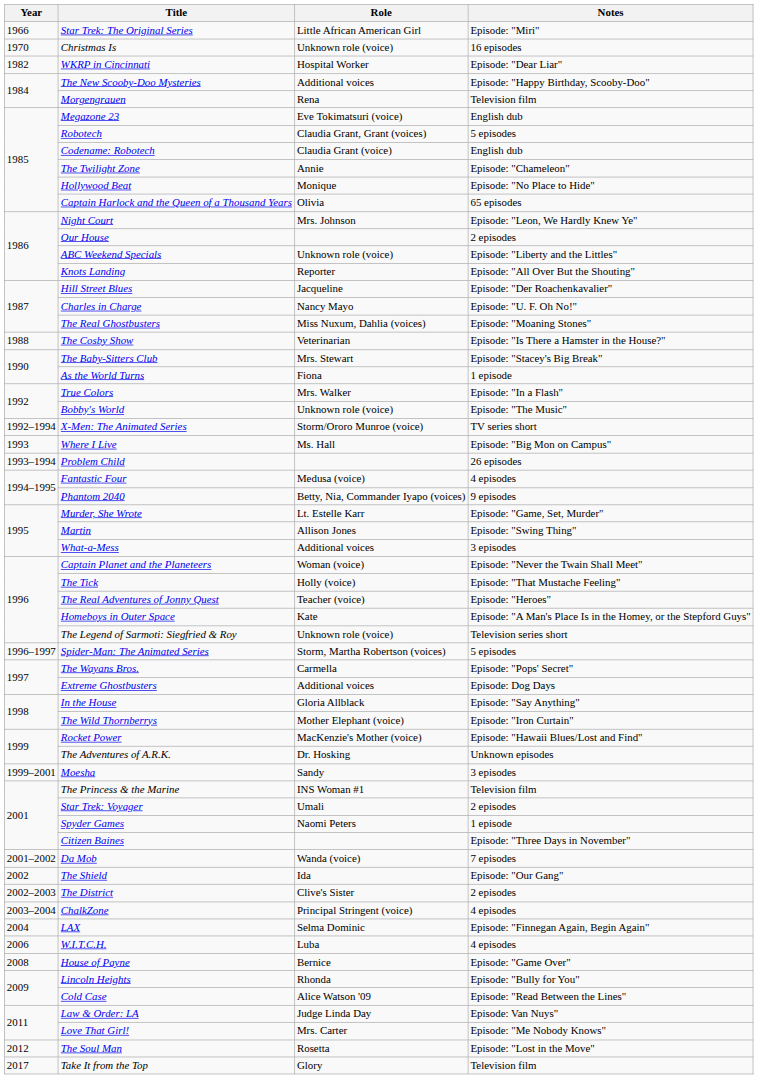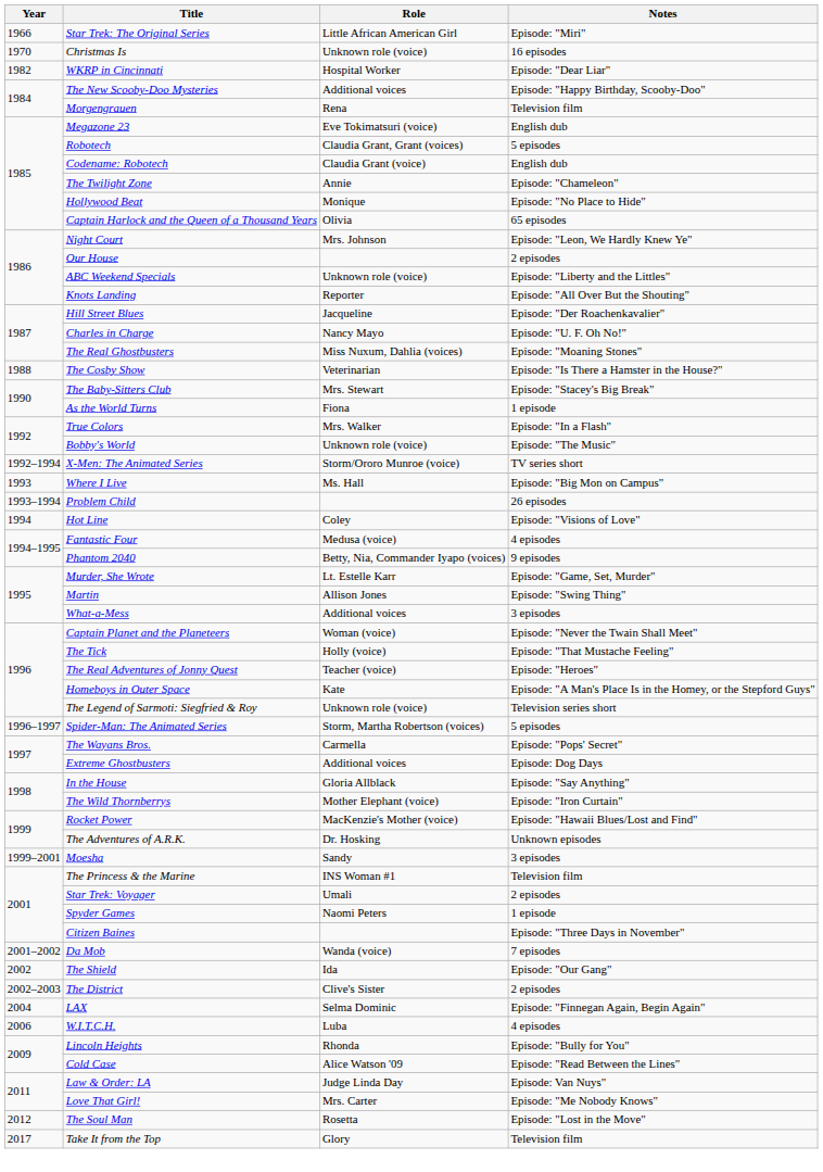 <table class="wikitable sortable">
 <tr>
 <th>Year</th>
 <th>Title</th>
 <th>Role</th>
 <th class="unsortable">Notes</th>
 </tr>
 <tr>
 <td>1966</td>
 <td><em><a href='#'>Star Trek: The Original Series</a></em></td>
 <td>Little African American Girl</td>
 <td>Episode: "Miri"</td>
 </tr>
 <tr>
 <td>1970</td>
 <td><em>Christmas Is</em></td>
 <td>Unknown role (voice)</td>
 <td>16 episodes</td>
 </tr>
 <tr>
 <td>1982</td>
 <td><em><a href='#'>WKRP in Cincinnati</a></em></td>
 <td>Hospital Worker</td>
 <td>Episode: "Dear Liar"</td>
 </tr>
 <tr>
 <td rowspan="2">1984</td>
 <td><em><a href='#'>The New Scooby-Doo Mysteries</a></em></td>
 <td>Additional voices</td>
 <td>Episode: "Happy Birthday, Scooby-Doo"</td>
 </tr>
 <tr>
 <td><em><a href='#'>Morgengrauen</a></em></td>
 <td>Rena</td>
 <td>Television film</td>
 </tr>
 <tr>
 <td rowspan="6">1985</td>
 <td><em><a href='#'>Megazone 23</a></em></td>
 <td>Eve Tokimatsuri (voice)</td>
 <td>English dub</td>
 </tr>
 <tr>
 <td><em><a href='#'>Robotech</a></em></td>
 <td>Claudia Grant, Grant (voices)</td>
 <td>5 episodes</td>
 </tr>
 <tr>
 <td><em><a href='#'>Codename: Robotech</a></em></td>
 <td>Claudia Grant (voice)</td>
 <td>English dub</td>
 </tr>
 <tr>
 <td><em><a href='#'>The Twilight Zone</a></em></td>
 <td>Annie</td>
 <td>Episode: "Chameleon"</td>
 </tr>
 <tr>
 <td><em><a href='#'>Hollywood Beat</a></em></td>
 <td>Monique</td>
 <td>Episode: "No Place to Hide"</td>
 </tr>
 <tr>
 <td><em><a href='#'>Captain Harlock and the Queen of a Thousand Years</a></em></td>
 <td>Olivia</td>
 <td>65 episodes</td>
 </tr>
 <tr>
 <td rowspan="4">1986</td>
 <td><em><a href='#'>Night Court</a></em></td>
 <td>Mrs. Johnson</td>
 <td>Episode: "Leon, We Hardly Knew Ye"</td>
 </tr>
 <tr>
 <td><em><a href='#'>Our House</a></em></td>
 <td></td>
 <td>2 episodes</td>
 </tr>
 <tr>
 <td><em><a href='#'>ABC Weekend Specials</a></em></td>
 <td>Unknown role (voice)</td>
 <td>Episode: "Liberty and the Littles"</td>
 </tr>
 <tr>
 <td><em><a href='#'>Knots Landing</a></em></td>
 <td>Reporter</td>
 <td>Episode: "All Over But the Shouting"</td>
 </tr>
 <tr>
 <td rowspan="3">1987</td>
 <td><em><a href='#'>Hill Street Blues</a></em></td>
 <td>Jacqueline</td>
 <td>Episode: "Der Roachenkavalier"</td>
 </tr>
 <tr>
 <td><em><a href='#'>Charles in Charge</a></em></td>
 <td>Nancy Mayo</td>
 <td>Episode: "U. F. Oh No!"</td>
 </tr>
 <tr>
 <td><em><a href='#'>The Real Ghostbusters</a></em></td>
 <td>Miss Nuxum, Dahlia (voices)</td>
 <td>Episode: "Moaning Stones"</td>
 </tr>
 <tr>
 <td>1988</td>
 <td><em><a href='#'>The Cosby Show</a></em></td>
 <td>Veterinarian</td>
 <td>Episode: "Is There a Hamster in the House?"</td>
 </tr>
 <tr>
 <td rowspan="2">1990</td>
 <td><em><a href='#'>The Baby-Sitters Club</a></em></td>
 <td>Mrs. Stewart</td>
 <td>Episode: "Stacey's Big Break"</td>
 </tr>
 <tr>
 <td><em><a href='#'>As the World Turns</a></em></td>
 <td>Fiona</td>
 <td>1 episode</td>
 </tr>
 <tr>
 <td rowspan="2">1992</td>
 <td><em><a href='#'>True Colors</a></em></td>
 <td>Mrs. Walker</td>
 <td>Episode: "In a Flash"</td>
 </tr>
 <tr>
 <td><em><a href='#'>Bobby's World</a></em></td>
 <td>Unknown role (voice)</td>
 <td>Episode: "The Music"</td>
 </tr>
 <tr>
 <td>1992–1994</td>
 <td><em><a href='#'>X-Men: The Animated Series</a></em></td>
 <td>Storm/Ororo Munroe (voice)</td>
 <td>TV series short</td>
 </tr>
 <tr>
 <td>1993</td>
 <td><em><a href='#'>Where I Live</a></em></td>
 <td>Ms. Hall</td>
 <td>Episode: "Big Mon on Campus"</td>
 </tr>
 <tr>
 <td>1993–1994</td>
 <td><em><a href='#'>Problem Child</a></em></td>
 <td></td>
 <td>26 episodes</td>
 </tr>
 <tr>
+<td>1994</td>
+<td><em><a href='#'>Hot Line</a></em></td>
+<td>Coley</td>
+<td>Episode: "Visions of Love"</td>
+</tr>
+<tr>
 <td rowspan="2">1994–1995</td>
 <td><em><a href='#'>Fantastic Four</a></em></td>
 <td>Medusa (voice)</td>
 <td>4 episodes</td>
 </tr>
 <tr>
 <td><em><a href='#'>Phantom 2040</a></em></td>
 <td>Betty, Nia, Commander Iyapo (voices)</td>
 <td>9 episodes</td>
 </tr>
 <tr>
 <td rowspan="3">1995</td>
 <td><em><a href='#'>Murder, She Wrote</a></em></td>
 <td>Lt. Estelle Karr</td>
 <td>Episode: "Game, Set, Murder"</td>
 </tr>
 <tr>
 <td><em><a href='#'>Martin</a></em></td>
 <td>Allison Jones</td>
 <td>Episode: "Swing Thing"</td>
 </tr>
 <tr>
 <td><em><a href='#'>What-a-Mess</a></em></td>
 <td>Additional voices</td>
 <td>3 episodes</td>
 </tr>
 <tr>
 <td rowspan="5">1996</td>
 <td><em><a href='#'>Captain Planet and the Planeteers</a></em></td>
 <td>Woman (voice)</td>
 <td>Episode: "Never the Twain Shall Meet"</td>
 </tr>
 <tr>
 <td><em><a href='#'>The Tick</a></em></td>
 <td>Holly (voice)</td>
 <td>Episode: "That Mustache Feeling"</td>
 </tr>
 <tr>
 <td><em><a href='#'>The Real Adventures of Jonny Quest</a></em></td>
 <td>Teacher (voice)</td>
 <td>Episode: "Heroes"</td>
 </tr>
 <tr>
 <td><em><a href='#'>Homeboys in Outer Space</a></em></td>
 <td>Kate</td>
 <td>Episode: "A Man's Place Is in the Homey, or the Stepford Guys"</td>
 </tr>
 <tr>
 <td><em>The Legend of Sarmoti: Siegfried & Roy</em></td>
 <td>Unknown role (voice)</td>
 <td>Television series short</td>
 </tr>
 <tr>
 <td>1996–1997</td>
 <td><em><a href='#'>Spider-Man: The Animated Series</a></em></td>
 <td>Storm, Martha Robertson (voices)</td>
 <td>5 episodes</td>
 </tr>
 <tr>
 <td rowspan="2">1997</td>
 <td><em><a href='#'>The Wayans Bros.</a></em></td>
 <td>Carmella</td>
 <td>Episode: "Pops' Secret"</td>
 </tr>
 <tr>
 <td><em><a href='#'>Extreme Ghostbusters</a></em></td>
 <td>Additional voices</td>
 <td>Episode: Dog Days</td>
 </tr>
 <tr>
 <td rowspan="2">1998</td>
 <td><em><a href='#'>In the House</a></em></td>
 <td>Gloria Allblack</td>
 <td>Episode: "Say Anything"</td>
 </tr>
 <tr>
 <td><em><a href='#'>The Wild Thornberrys</a></em></td>
 <td>Mother Elephant (voice)</td>
 <td>Episode: "Iron Curtain"</td>
 </tr>
 <tr>
 <td rowspan="2">1999</td>
 <td><em><a href='#'>Rocket Power</a></em></td>
 <td>MacKenzie's Mother (voice)</td>
 <td>Episode: "Hawaii Blues/Lost and Find"</td>
 </tr>
 <tr>
 <td><em>The Adventures of A.R.K.</em></td>
 <td>Dr. Hosking</td>
 <td>Unknown episodes</td>
 </tr>
 <tr>
 <td>1999–2001</td>
 <td><em><a href='#'>Moesha</a></em></td>
 <td>Sandy</td>
 <td>3 episodes</td>
 </tr>
 <tr>
 <td rowspan="4">2001</td>
 <td><em>The Princess & the Marine</em></td>
 <td>INS Woman #1</td>
 <td>Television film</td>
 </tr>
 <tr>
 <td><em><a href='#'>Star Trek: Voyager</a></em></td>
 <td>Umali</td>
 <td>2 episodes</td>
 </tr>
 <tr>
 <td><em><a href='#'>Spyder Games</a></em></td>
 <td>Naomi Peters</td>
 <td>1 episode</td>
 </tr>
 <tr>
 <td><em><a href='#'>Citizen Baines</a></em></td>
 <td></td>
 <td>Episode: "Three Days in November"</td>
 </tr>
 <tr>
 <td>2001–2002</td>
 <td><em><a href='#'>Da Mob</a></em></td>
 <td>Wanda (voice)</td>
 <td>7 episodes</td>
 </tr>
 <tr>
 <td>2002</td>
 <td><em><a href='#'>The Shield</a></em></td>
 <td>Ida</td>
 <td>Episode: "Our Gang"</td>
 </tr>
 <tr>
 <td>2002–2003</td>
 <td><em><a href='#'>The District</a></em></td>
 <td>Clive's Sister</td>
 <td>2 episodes</td>
 </tr>
 <tr>
-<td>2003–2004</td>
-<td><em><a href='#'>ChalkZone</a></em></td>
-<td>Principal Stringent (voice)</td>
-<td>4 episodes</td>
-</tr>
-<tr>
 <td>2004</td>
 <td><em><a href='#'>LAX</a></em></td>
 <td>Selma Dominic</td>
 <td>Episode: "Finnegan Again, Begin Again"</td>
 </tr>
 <tr>
 <td>2006</td>
 <td><em><a href='#'>W.I.T.C.H.</a></em></td>
 <td>Luba</td>
 <td>4 episodes</td>
-</tr>
-<tr>
-<td>2008</td>
-<td><em><a href='#'>House of Payne</a></em></td>
-<td>Bernice</td>
-<td>Episode: "Game Over"</td>
 </tr>
 <tr>
 <td rowspan="2">2009</td>
 <td><em><a href='#'>Lincoln Heights</a></em></td>
 <td>Rhonda</td>
 <td>Episode: "Bully for You"</td>
 </tr>
 <tr>
 <td><em><a href='#'>Cold Case</a></em></td>
 <td>Alice Watson '09</td>
 <td>Episode: "Read Between the Lines"</td>
 </tr>
 <tr>
 <td rowspan="2">2011</td>
 <td><em><a href='#'>Law & Order: LA</a></em></td>
 <td>Judge Linda Day</td>
 <td>Episode: Van Nuys"</td>
 </tr>
 <tr>
 <td><em><a href='#'>Love That Girl!</a></em></td>
 <td>Mrs. Carter</td>
 <td>Episode: "Me Nobody Knows"</td>
 </tr>
 <tr>
 <td>2012</td>
 <td><em><a href='#'>The Soul Man</a></em></td>
 <td>Rosetta</td>
 <td>Episode: "Lost in the Move"</td>
 </tr>
 <tr>
 <td>2017</td>
 <td><em>Take It from the Top</em></td>
 <td>Glory</td>
 <td>Television film</td>
 </tr>
 </table>
